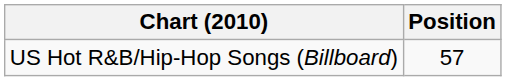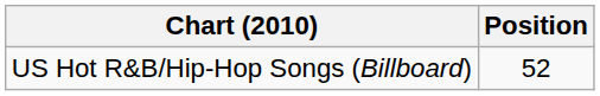 <table class="wikitable">
 <tr>
 <th>Chart (2010)</th>
 <th>Position</th>
 </tr>
 <tr>
 <td>US Hot R&B/Hip-Hop Songs (<em>Billboard</em>)</td>
-<td style="text-align:center">57</td>
+<td style="text-align:center">52</td>
 </tr>
 </table>
